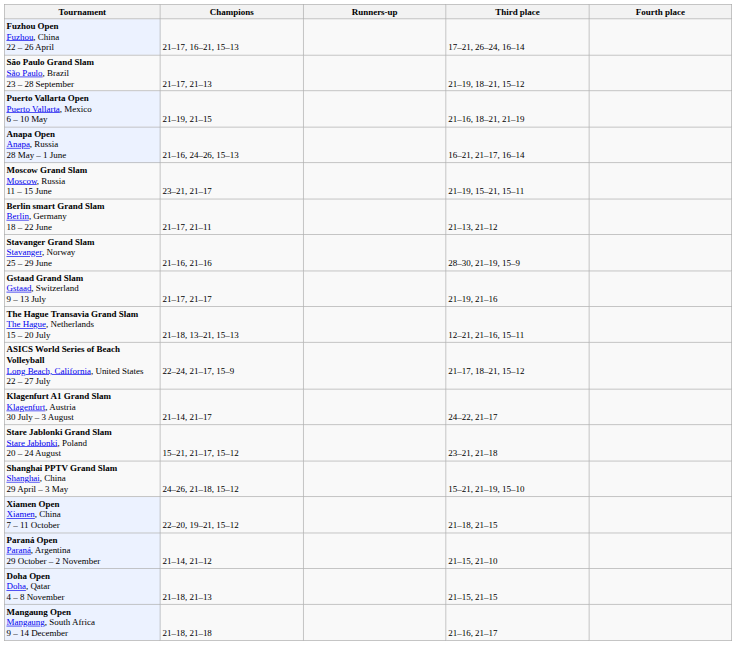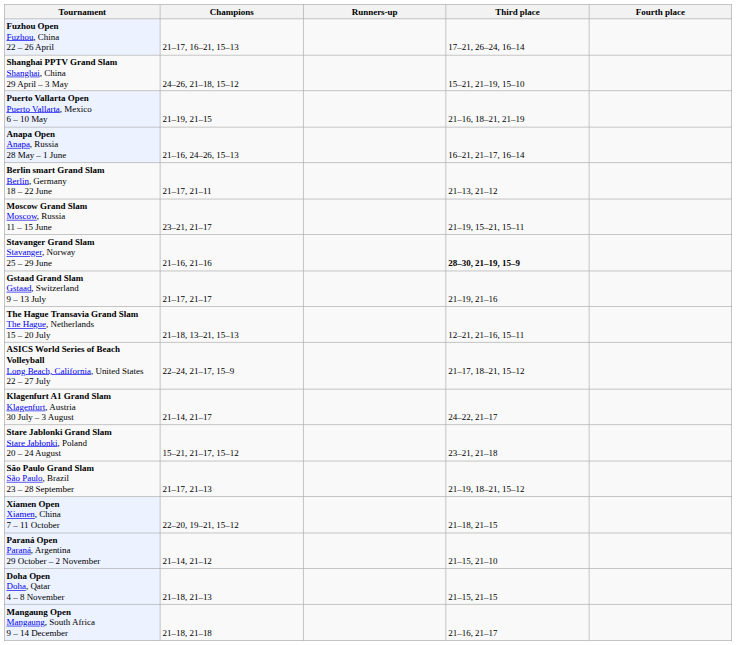 <table class=wikitable style=font-size:85%>
 <tr>
 <th width=230>Tournament</th>
 <th width=210>Champions</th>
 <th width=210>Runners-up</th>
 <th width=210>Third place</th>
 <th width=210>Fourth place</th>
 </tr>
 <tr valign=top>
 <td style="background:#ECF2FF;"><strong>Fuzhou Open</strong><br><a href='#'>Fuzhou</a>, China<br>22 – 26 April</td>
 <td><br> <br> 21–17, 16–21, 15–13</td>
 <td><br> </td>
 <td><br> <br> 17–21, 26–24, 16–14</td>
 <td><br> </td>
 </tr>
 <tr valign=top>
-<td><strong>São Paulo Grand Slam</strong><br><a href='#'>São Paulo</a>, Brazil<br>23 – 28 September</td>
-<td><br> <br>21–17, 21–13</td>
+<td><strong>Shanghai PPTV Grand Slam</strong><br><a href='#'>Shanghai</a>, China<br>29 April – 3 May</td>
+<td><br> <br> 24–26, 21–18, 15–12</td>
 <td><br> </td>
-<td><br> <br> 21–19, 18–21, 15–12</td>
+<td><br> <br> 15–21, 21–19, 15–10</td>
 <td><br> </td>
 </tr>
 <tr valign=top>
 <td style="background:#ECF2FF;"><strong>Puerto Vallarta Open</strong><br><a href='#'>Puerto Vallarta</a>, Mexico<br>6 – 10 May</td>
 <td><br> <br> 21–19, 21–15</td>
 <td><br> </td>
 <td><br> <br> 21–16, 18–21, 21–19</td>
 <td><br> </td>
 </tr>
 <tr valign=top>
 <td style="background:#ECF2FF;"><strong>Anapa Open</strong><br><a href='#'>Anapa</a>, Russia<br>28 May – 1 June</td>
 <td><br> <br> 21–16, 24–26, 15–13</td>
 <td><br> </td>
 <td><br> <br> 16–21, 21–17, 16–14</td>
 <td><br> </td>
 </tr>
 <tr valign=top>
+<td><strong>Berlin smart Grand Slam</strong><br><a href='#'>Berlin</a>, Germany<br>18 – 22 June</td>
+<td><br> <br> 21–17, 21–11</td>
+<td><br> </td>
+<td><br> <br> 21–13, 21–12</td>
+<td><br> </td>
+</tr>
+<tr valign=top>
 <td><strong>Moscow Grand Slam</strong><br><a href='#'>Moscow</a>, Russia<br>11 – 15 June</td>
 <td><br> <br> 23–21, 21–17</td>
 <td><br> </td>
 <td><br> <br> 21–19, 15–21, 15–11</td>
 <td><br> </td>
 </tr>
 <tr valign=top>
-<td><strong>Berlin smart Grand Slam</strong><br><a href='#'>Berlin</a>, Germany<br>18 – 22 June</td>
-<td><br> <br> 21–17, 21–11</td>
-<td><br> </td>
-<td><br> <br> 21–13, 21–12</td>
-<td><br> </td>
-</tr>
-<tr valign=top>
 <td><strong>Stavanger Grand Slam</strong><br><a href='#'>Stavanger</a>, Norway<br>25 – 29 June</td>
 <td><br> <br> 21–16, 21–16</td>
 <td><br> </td>
-<td><br> <br> 28–30, 21–19, 15–9</td>
+<td><strong><br> <br> 28–30, 21–19, 15–9</strong></td>
 <td><br> </td>
 </tr>
 <tr valign=top>
 <td><strong>Gstaad Grand Slam</strong><br><a href='#'>Gstaad</a>, Switzerland<br>9 – 13 July</td>
 <td><br> <br> 21–17, 21–17</td>
 <td><br> </td>
 <td><br> <br> 21–19, 21–16</td>
 <td><br></td>
 </tr>
 <tr valign=top>
 <td><strong>The Hague Transavia Grand Slam</strong><br><a href='#'>The Hague</a>, Netherlands<br>15 – 20 July</td>
 <td><br> <br> 21–18, 13–21, 15–13</td>
 <td><br> </td>
 <td><br> <br> 12–21, 21–16, 15–11</td>
 <td><br> </td>
 </tr>
 <tr valign=top>
 <td><strong>ASICS World Series of Beach Volleyball</strong><br><a href='#'>Long Beach, California</a>, United States<br>22 – 27 July</td>
 <td><br> <br> 22–24, 21–17, 15–9</td>
 <td><br> </td>
 <td><br> <br> 21–17, 18–21, 15–12</td>
 <td><br> </td>
 </tr>
 <tr valign=top>
 <td><strong>Klagenfurt A1 Grand Slam</strong><br><a href='#'>Klagenfurt</a>, Austria<br>30 July – 3 August</td>
 <td><br> <br> 21–14, 21–17</td>
 <td><br> </td>
 <td><br><br>24–22, 21–17</td>
 <td><br> </td>
 </tr>
 <tr valign=top>
 <td><strong>Stare Jablonki Grand Slam</strong><br><a href='#'>Stare Jabłonki</a>, Poland<br>20 – 24 August</td>
 <td><br> <br> 15–21, 21–17, 15–12</td>
 <td><br> </td>
 <td><br> <br> 23–21, 21–18</td>
 <td><br> </td>
 </tr>
 <tr valign=top>
-<td><strong>Shanghai PPTV Grand Slam</strong><br><a href='#'>Shanghai</a>, China<br>29 April – 3 May</td>
-<td><br> <br> 24–26, 21–18, 15–12</td>
+<td><strong>São Paulo Grand Slam</strong><br><a href='#'>São Paulo</a>, Brazil<br>23 – 28 September</td>
+<td><br> <br>21–17, 21–13</td>
 <td><br> </td>
-<td><br> <br> 15–21, 21–19, 15–10</td>
+<td><br> <br> 21–19, 18–21, 15–12</td>
 <td><br> </td>
 </tr>
 <tr valign=top>
 <td style="background:#ECF2FF;"><strong>Xiamen Open</strong><br><a href='#'>Xiamen</a>, China<br>7 – 11 October</td>
 <td><br> <br>22–20, 19–21, 15–12</td>
 <td><br> </td>
 <td><br> <br>21–18, 21–15</td>
 <td><br> </td>
 </tr>
 <tr valign=top>
 <td style="background:#ECF2FF;"><strong>Paraná Open</strong><br><a href='#'>Paraná</a>, Argentina<br>29 October – 2 November</td>
 <td><br> <br>21–14, 21–12</td>
 <td><br> </td>
 <td><br> <br>21–15, 21–10</td>
 <td><br> </td>
 </tr>
 <tr valign=top>
 <td style="background:#ECF2FF;"><strong>Doha Open</strong><br><a href='#'>Doha</a>, Qatar<br>4 – 8 November</td>
 <td><br> <br>21–18, 21–13</td>
 <td><br> </td>
 <td><br> <br>21–15, 21–15</td>
 <td><br> </td>
 </tr>
 <tr valign=top>
 <td style="background:#ECF2FF;"><strong>Mangaung Open</strong><br><a href='#'>Mangaung</a>, South Africa<br>9 – 14 December</td>
 <td><br> <br>21–18, 21–18</td>
 <td><br> </td>
 <td><br> <br>21–16, 21–17</td>
 <td><br> </td>
 </tr>
 </table>
